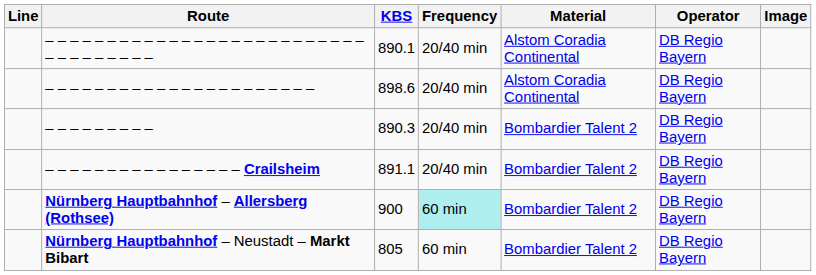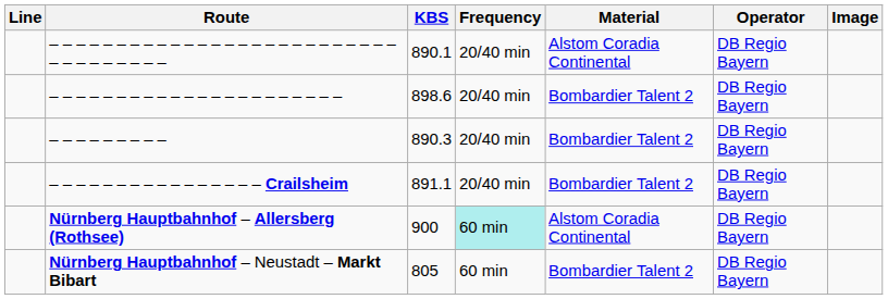 <table class="wikitable sortable" style>
 <tr>
 <th>Line</th>
 <th>Route</th>
 <th><a href='#'>KBS</a></th>
 <th>Frequency</th>
 <th>Material</th>
 <th>Operator</th>
 <th>Image</th>
 </tr>
 <tr>
 <td align="center"></td>
 <td><strong></strong> –  –  –  –  –  –  –  –  –  –  –  –  –  –  –  –  –  – <strong></strong> –  –  –  –  –  –  –  –  –  –  –  –  –  –  –  –  – <strong></strong></td>
 <td>890.1</td>
 <td>20/40 min</td>
 <td><a href='#'>Alstom Coradia Continental</a></td>
 <td><a href='#'>DB Regio Bayern</a></td>
 <td></td>
 </tr>
 <tr>
 <td align="center"></td>
 <td><strong></strong> –  –  –  –  –  –  –  –  –  –  – <strong></strong> –  –  –  –  –  –  –  –  –  –  – <strong></strong></td>
 <td>898.6</td>
 <td>20/40 min</td>
-<td><a href='#'>Alstom Coradia Continental</a></td>
+<td><a href='#'>Bombardier Talent 2</a></td>
 <td><a href='#'>DB Regio Bayern</a></td>
 <td></td>
 </tr>
 <tr>
 <td align="center"></td>
 <td><strong></strong> –  –  –  –  –  –  –  –  – <strong></strong></td>
 <td>890.3</td>
 <td>20/40 min</td>
 <td><a href='#'>Bombardier Talent 2</a></td>
 <td><a href='#'>DB Regio Bayern</a></td>
 <td></td>
 </tr>
 <tr>
 <td align="center"></td>
 <td><strong></strong> –  –  –  –  –  –  –  –  –  –  –  –  – <strong></strong> –  –  – <a href='#'><strong>Crailsheim</strong></a></td>
 <td>891.1</td>
 <td>20/40 min</td>
 <td><a href='#'>Bombardier Talent 2</a></td>
 <td><a href='#'>DB Regio Bayern</a></td>
 <td></td>
 </tr>
 <tr>
 <td align="center"></td>
 <td><a href='#'><strong>Nürnberg Hauptbahnhof</strong></a> – <a href='#'><strong>Allersberg (Rothsee)</strong></a></td>
 <td>900</td>
 <td style="background: paleturquoise;">60 min</td>
-<td><a href='#'>Bombardier Talent 2</a></td>
+<td><a href='#'>Alstom Coradia Continental</a></td>
 <td><a href='#'>DB Regio Bayern</a></td>
 <td></td>
 </tr>
 <tr>
 <td align="center"></td>
 <td><a href='#'><strong>Nürnberg Hauptbahnhof</strong></a> – Neustadt – <strong>Markt Bibart</strong></td>
 <td>805</td>
 <td>60 min</td>
 <td><a href='#'>Bombardier Talent 2</a></td>
 <td><a href='#'>DB Regio Bayern</a></td>
 <td></td>
 </tr>
 </table>
